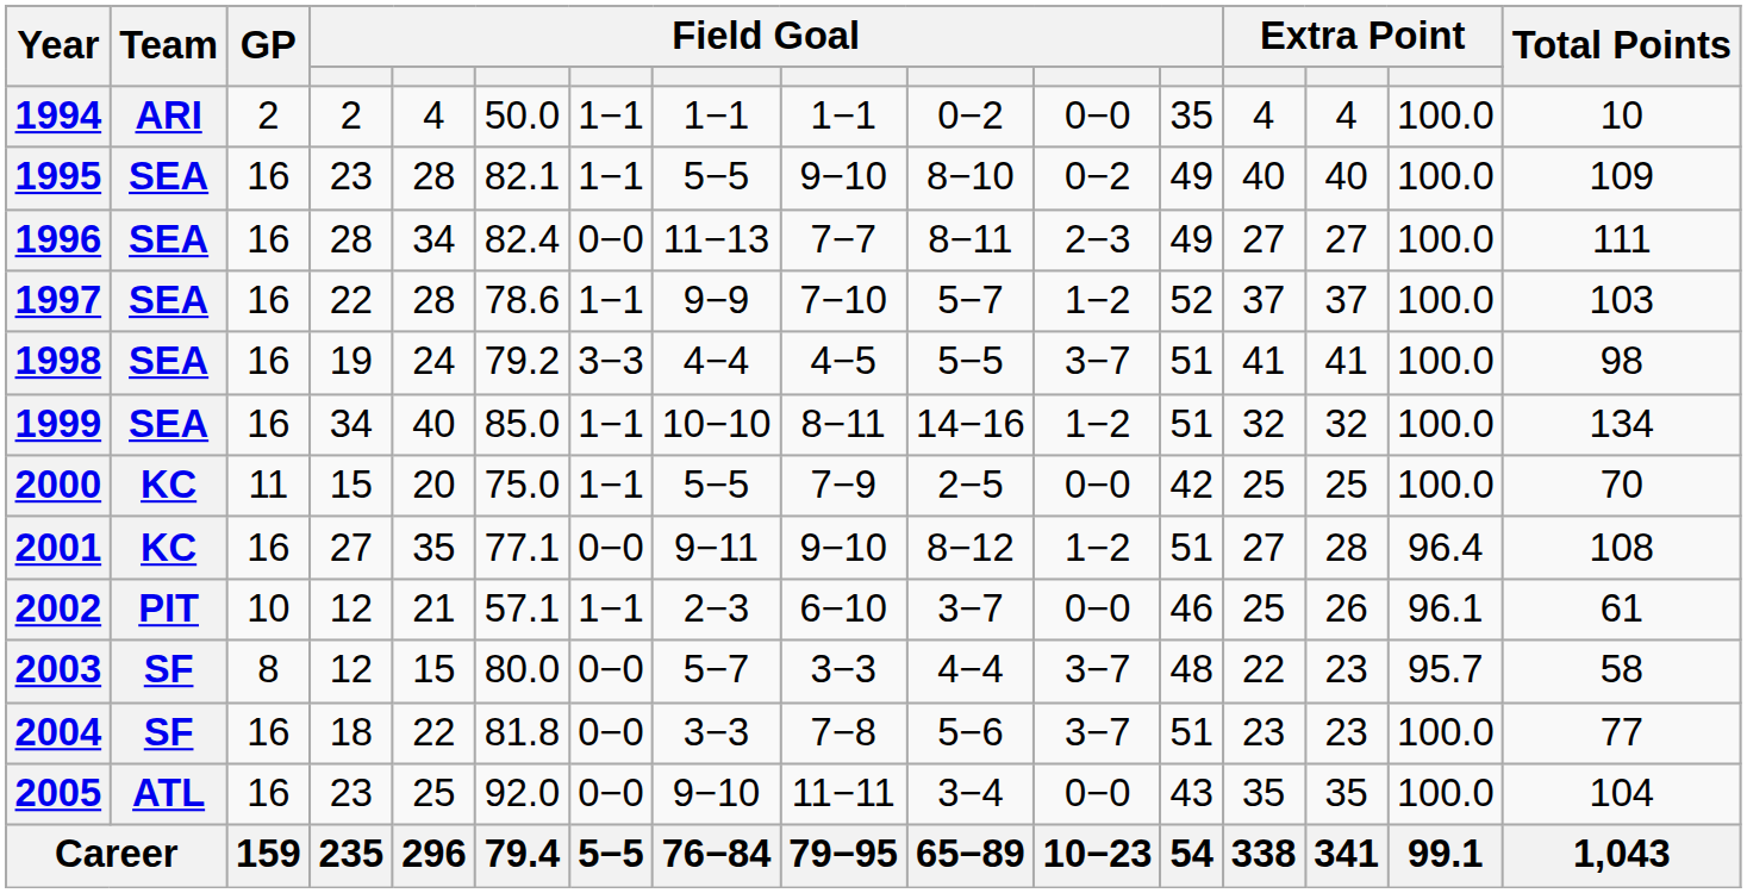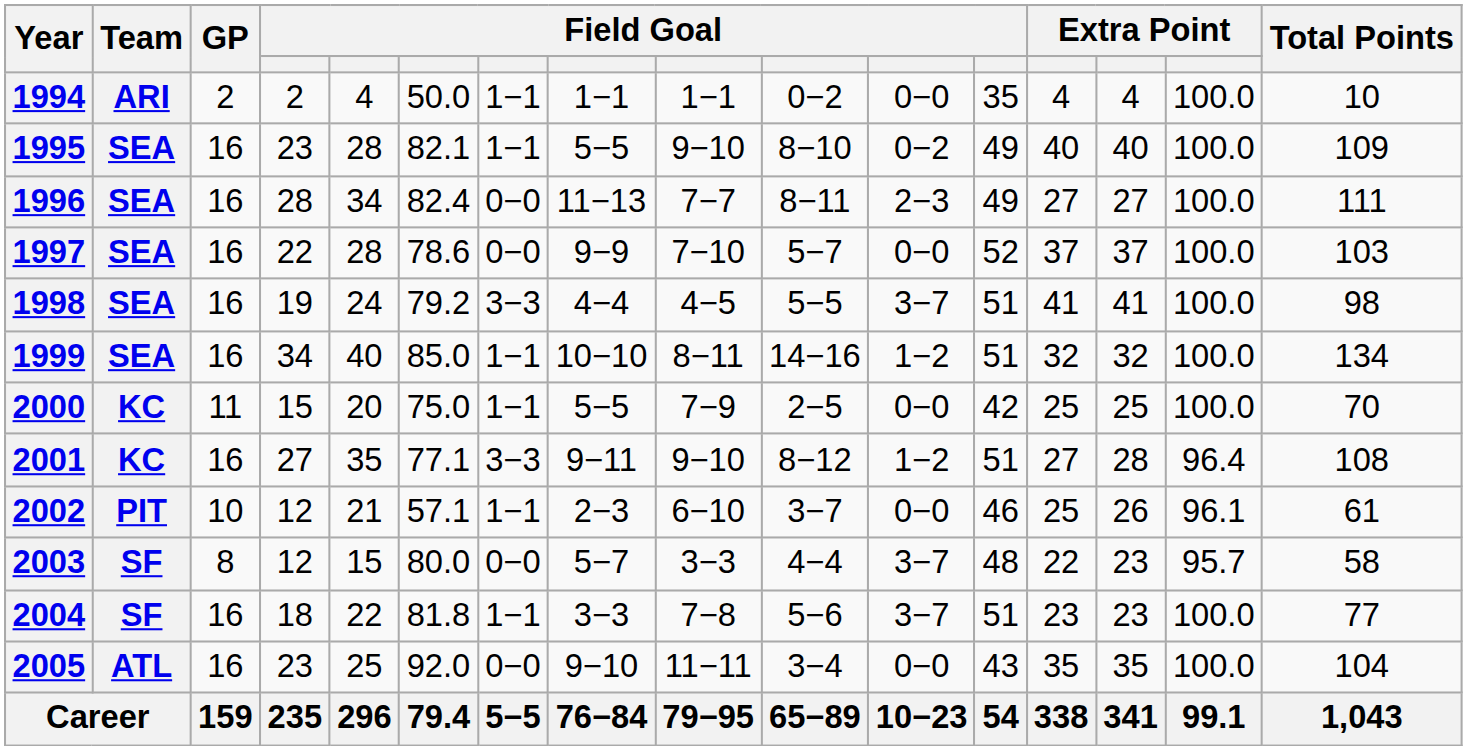 <table class="wikitable" style="text-align:center;">
 <tr>
 <th rowspan="2">Year</th>
 <th rowspan="2">Team</th>
 <th rowspan="2">GP</th>
 <th colspan="9">Field Goal</th>
 <th colspan="3">Extra Point</th>
 <th rowspan="2">Total Points</th>
 </tr>
 <tr>
 <th></th>
 <th></th>
 <th></th>
 <th></th>
 <th></th>
 <th></th>
 <th></th>
 <th></th>
 <th></th>
 <th></th>
 <th></th>
 <th></th>
 </tr>
 <tr>
 <th><a href='#'>1994</a></th>
 <th><a href='#'>ARI</a></th>
 <td>2</td>
 <td>2</td>
 <td>4</td>
 <td>50.0</td>
 <td>1−1</td>
 <td>1−1</td>
 <td>1−1</td>
 <td>0−2</td>
 <td>0−0</td>
 <td>35</td>
 <td>4</td>
 <td>4</td>
 <td>100.0</td>
 <td>10</td>
 </tr>
 <tr>
 <th><a href='#'>1995</a></th>
 <th><a href='#'>SEA</a></th>
 <td>16</td>
 <td>23</td>
 <td>28</td>
 <td>82.1</td>
 <td>1−1</td>
 <td>5−5</td>
 <td>9−10</td>
 <td>8−10</td>
 <td>0−2</td>
 <td>49</td>
 <td>40</td>
 <td>40</td>
 <td>100.0</td>
 <td>109</td>
 </tr>
 <tr>
 <th><a href='#'>1996</a></th>
 <th><a href='#'>SEA</a></th>
 <td>16</td>
 <td>28</td>
 <td>34</td>
 <td>82.4</td>
 <td>0−0</td>
 <td>11−13</td>
 <td>7−7</td>
 <td>8−11</td>
 <td>2−3</td>
 <td>49</td>
 <td>27</td>
 <td>27</td>
 <td>100.0</td>
 <td>111</td>
 </tr>
 <tr>
 <th><a href='#'>1997</a></th>
 <th><a href='#'>SEA</a></th>
 <td>16</td>
 <td>22</td>
 <td>28</td>
 <td>78.6</td>
-<td>1−1</td>
+<td>0−0</td>
 <td>9−9</td>
 <td>7−10</td>
 <td>5−7</td>
-<td>1−2</td>
+<td>0−0</td>
 <td>52</td>
 <td>37</td>
 <td>37</td>
 <td>100.0</td>
 <td>103</td>
 </tr>
 <tr>
 <th><a href='#'>1998</a></th>
 <th><a href='#'>SEA</a></th>
 <td>16</td>
 <td>19</td>
 <td>24</td>
 <td>79.2</td>
 <td>3−3</td>
 <td>4−4</td>
 <td>4−5</td>
 <td>5−5</td>
 <td>3−7</td>
 <td>51</td>
 <td>41</td>
 <td>41</td>
 <td>100.0</td>
 <td>98</td>
 </tr>
 <tr>
 <th><a href='#'>1999</a></th>
 <th><a href='#'>SEA</a></th>
 <td>16</td>
 <td>34</td>
 <td>40</td>
 <td>85.0</td>
 <td>1−1</td>
 <td>10−10</td>
 <td>8−11</td>
 <td>14−16</td>
 <td>1−2</td>
 <td>51</td>
 <td>32</td>
 <td>32</td>
 <td>100.0</td>
 <td>134</td>
 </tr>
 <tr>
 <th><a href='#'>2000</a></th>
 <th><a href='#'>KC</a></th>
 <td>11</td>
 <td>15</td>
 <td>20</td>
 <td>75.0</td>
 <td>1−1</td>
 <td>5−5</td>
 <td>7−9</td>
 <td>2−5</td>
 <td>0−0</td>
 <td>42</td>
 <td>25</td>
 <td>25</td>
 <td>100.0</td>
 <td>70</td>
 </tr>
 <tr>
 <th><a href='#'>2001</a></th>
 <th><a href='#'>KC</a></th>
 <td>16</td>
 <td>27</td>
 <td>35</td>
 <td>77.1</td>
-<td>0−0</td>
+<td>3−3</td>
 <td>9−11</td>
 <td>9−10</td>
 <td>8−12</td>
 <td>1−2</td>
 <td>51</td>
 <td>27</td>
 <td>28</td>
 <td>96.4</td>
 <td>108</td>
 </tr>
 <tr>
 <th><a href='#'>2002</a></th>
 <th><a href='#'>PIT</a></th>
 <td>10</td>
 <td>12</td>
 <td>21</td>
 <td>57.1</td>
 <td>1−1</td>
 <td>2−3</td>
 <td>6−10</td>
 <td>3−7</td>
 <td>0−0</td>
 <td>46</td>
 <td>25</td>
 <td>26</td>
 <td>96.1</td>
 <td>61</td>
 </tr>
 <tr>
 <th><a href='#'>2003</a></th>
 <th><a href='#'>SF</a></th>
 <td>8</td>
 <td>12</td>
 <td>15</td>
 <td>80.0</td>
 <td>0−0</td>
 <td>5−7</td>
 <td>3−3</td>
 <td>4−4</td>
 <td>3−7</td>
 <td>48</td>
 <td>22</td>
 <td>23</td>
 <td>95.7</td>
 <td>58</td>
 </tr>
 <tr>
 <th><a href='#'>2004</a></th>
 <th><a href='#'>SF</a></th>
 <td>16</td>
 <td>18</td>
 <td>22</td>
 <td>81.8</td>
-<td>0−0</td>
+<td>1−1</td>
 <td>3−3</td>
 <td>7−8</td>
 <td>5−6</td>
 <td>3−7</td>
 <td>51</td>
 <td>23</td>
 <td>23</td>
 <td>100.0</td>
 <td>77</td>
 </tr>
 <tr>
 <th><a href='#'>2005</a></th>
 <th><a href='#'>ATL</a></th>
 <td>16</td>
 <td>23</td>
 <td>25</td>
 <td>92.0</td>
 <td>0−0</td>
 <td>9−10</td>
 <td>11−11</td>
 <td>3−4</td>
 <td>0−0</td>
 <td>43</td>
 <td>35</td>
 <td>35</td>
 <td>100.0</td>
 <td>104</td>
 </tr>
 <tr>
 <th colspan="2">Career</th>
 <th>159</th>
 <th>235</th>
 <th>296</th>
 <th>79.4</th>
 <th>5−5</th>
 <th>76−84</th>
 <th>79−95</th>
 <th>65−89</th>
 <th>10−23</th>
 <th>54</th>
 <th>338</th>
 <th>341</th>
 <th>99.1</th>
 <th>1,043</th>
 </tr>
 </table>
